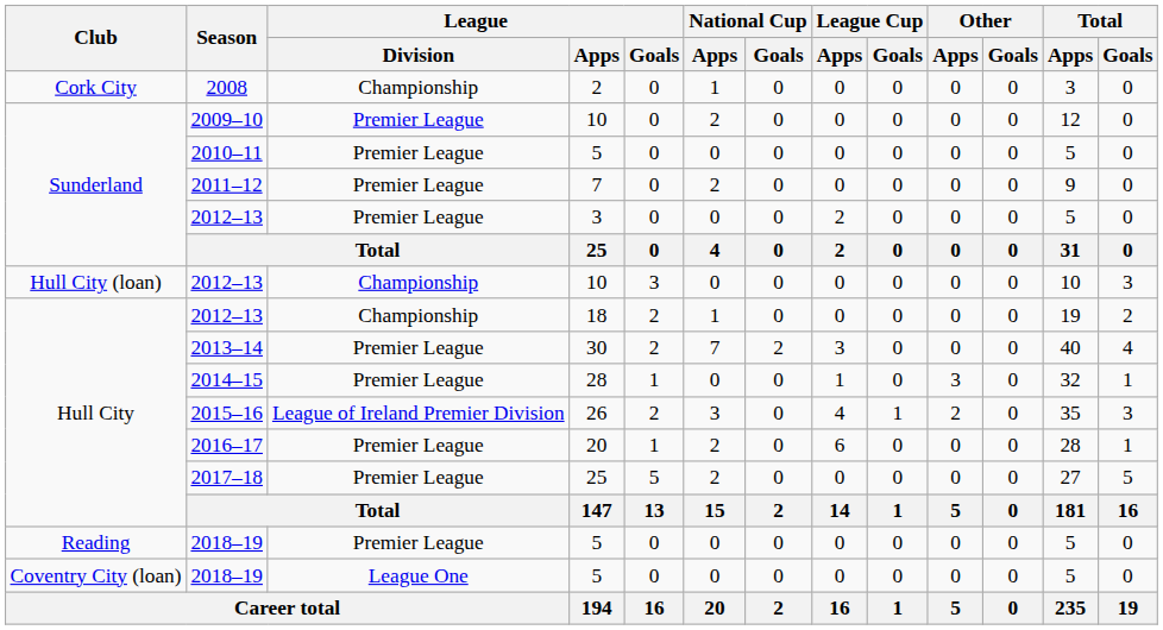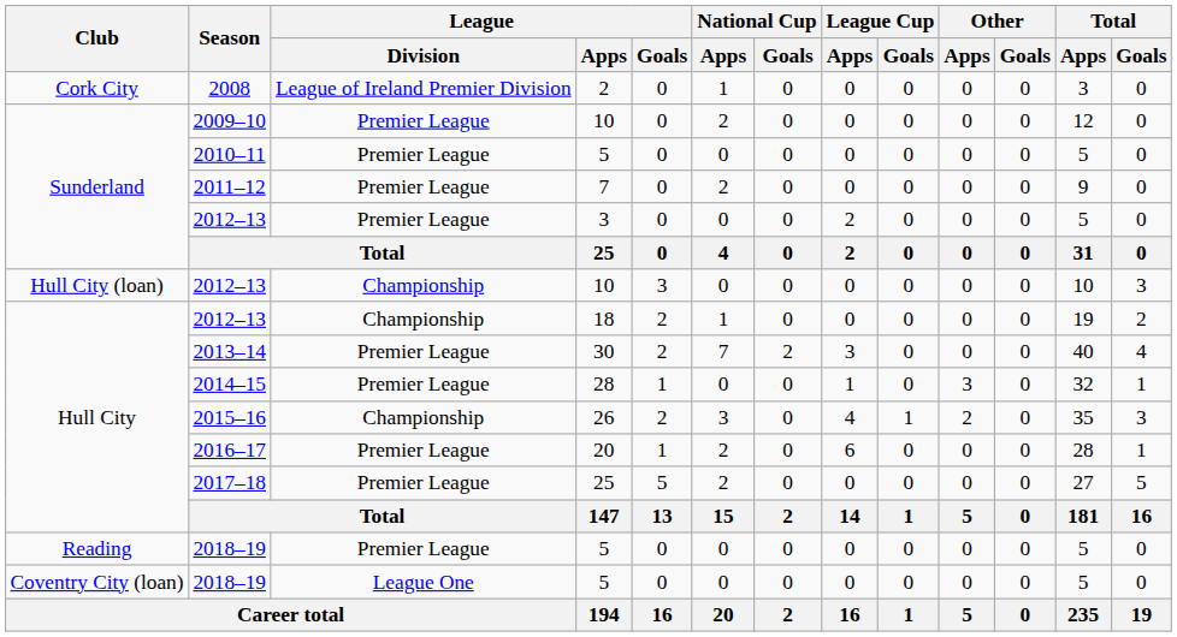 <table class="wikitable" style="text-align:center">
 <tr>
 <th rowspan=2>Club</th>
 <th rowspan=2>Season</th>
 <th colspan=3>League</th>
 <th colspan=2>National Cup</th>
 <th colspan=2>League Cup</th>
 <th colspan=2>Other</th>
 <th colspan=2>Total</th>
 </tr>
 <tr>
 <th>Division</th>
 <th>Apps</th>
 <th>Goals</th>
 <th>Apps</th>
 <th>Goals</th>
 <th>Apps</th>
 <th>Goals</th>
 <th>Apps</th>
 <th>Goals</th>
 <th>Apps</th>
 <th>Goals</th>
 </tr>
 <tr>
 <td><a href='#'>Cork City</a></td>
 <td><a href='#'>2008</a></td>
-<td>Championship</td>
+<td><a href='#'>League of Ireland Premier Division</a></td>
 <td>2</td>
 <td>0</td>
 <td>1</td>
 <td>0</td>
 <td>0</td>
 <td>0</td>
 <td>0</td>
 <td>0</td>
 <td>3</td>
 <td>0</td>
 </tr>
 <tr>
 <td rowspan=5><a href='#'>Sunderland</a></td>
 <td><a href='#'>2009–10</a></td>
 <td><a href='#'>Premier League</a></td>
 <td>10</td>
 <td>0</td>
 <td>2</td>
 <td>0</td>
 <td>0</td>
 <td>0</td>
 <td>0</td>
 <td>0</td>
 <td>12</td>
 <td>0</td>
 </tr>
 <tr>
 <td><a href='#'>2010–11</a></td>
 <td>Premier League</td>
 <td>5</td>
 <td>0</td>
 <td>0</td>
 <td>0</td>
 <td>0</td>
 <td>0</td>
 <td>0</td>
 <td>0</td>
 <td>5</td>
 <td>0</td>
 </tr>
 <tr>
 <td><a href='#'>2011–12</a></td>
 <td>Premier League</td>
 <td>7</td>
 <td>0</td>
 <td>2</td>
 <td>0</td>
 <td>0</td>
 <td>0</td>
 <td>0</td>
 <td>0</td>
 <td>9</td>
 <td>0</td>
 </tr>
 <tr>
 <td><a href='#'>2012–13</a></td>
 <td>Premier League</td>
 <td>3</td>
 <td>0</td>
 <td>0</td>
 <td>0</td>
 <td>2</td>
 <td>0</td>
 <td>0</td>
 <td>0</td>
 <td>5</td>
 <td>0</td>
 </tr>
 <tr>
 <th colspan=2>Total</th>
 <th>25</th>
 <th>0</th>
 <th>4</th>
 <th>0</th>
 <th>2</th>
 <th>0</th>
 <th>0</th>
 <th>0</th>
 <th>31</th>
 <th>0</th>
 </tr>
 <tr>
 <td><a href='#'>Hull City</a> (loan)</td>
 <td><a href='#'>2012–13</a></td>
 <td><a href='#'>Championship</a></td>
 <td>10</td>
 <td>3</td>
 <td>0</td>
 <td>0</td>
 <td>0</td>
 <td>0</td>
 <td>0</td>
 <td>0</td>
 <td>10</td>
 <td>3</td>
 </tr>
 <tr>
 <td rowspan=7>Hull City</td>
 <td><a href='#'>2012–13</a></td>
 <td>Championship</td>
 <td>18</td>
 <td>2</td>
 <td>1</td>
 <td>0</td>
 <td>0</td>
 <td>0</td>
 <td>0</td>
 <td>0</td>
 <td>19</td>
 <td>2</td>
 </tr>
 <tr>
 <td><a href='#'>2013–14</a></td>
 <td>Premier League</td>
 <td>30</td>
 <td>2</td>
 <td>7</td>
 <td>2</td>
 <td>3</td>
 <td>0</td>
 <td>0</td>
 <td>0</td>
 <td>40</td>
 <td>4</td>
 </tr>
 <tr>
 <td><a href='#'>2014–15</a></td>
 <td>Premier League</td>
 <td>28</td>
 <td>1</td>
 <td>0</td>
 <td>0</td>
 <td>1</td>
 <td>0</td>
 <td>3</td>
 <td>0</td>
 <td>32</td>
 <td>1</td>
 </tr>
 <tr>
 <td><a href='#'>2015–16</a></td>
-<td><a href='#'>League of Ireland Premier Division</a></td>
+<td>Championship</td>
 <td>26</td>
 <td>2</td>
 <td>3</td>
 <td>0</td>
 <td>4</td>
 <td>1</td>
 <td>2</td>
 <td>0</td>
 <td>35</td>
 <td>3</td>
 </tr>
 <tr>
 <td><a href='#'>2016–17</a></td>
 <td>Premier League</td>
 <td>20</td>
 <td>1</td>
 <td>2</td>
 <td>0</td>
 <td>6</td>
 <td>0</td>
 <td>0</td>
 <td>0</td>
 <td>28</td>
 <td>1</td>
 </tr>
 <tr>
 <td><a href='#'>2017–18</a></td>
 <td>Premier League</td>
 <td>25</td>
 <td>5</td>
 <td>2</td>
 <td>0</td>
 <td>0</td>
 <td>0</td>
 <td>0</td>
 <td>0</td>
 <td>27</td>
 <td>5</td>
 </tr>
 <tr>
 <th colspan=2>Total</th>
 <th>147</th>
 <th>13</th>
 <th>15</th>
 <th>2</th>
 <th>14</th>
 <th>1</th>
 <th>5</th>
 <th>0</th>
 <th>181</th>
 <th>16</th>
 </tr>
 <tr>
 <td><a href='#'>Reading</a></td>
 <td><a href='#'>2018–19</a></td>
 <td>Premier League</td>
 <td>5</td>
 <td>0</td>
 <td>0</td>
 <td>0</td>
 <td>0</td>
 <td>0</td>
 <td>0</td>
 <td>0</td>
 <td>5</td>
 <td>0</td>
 </tr>
 <tr>
 <td><a href='#'>Coventry City</a> (loan)</td>
 <td><a href='#'>2018–19</a></td>
 <td><a href='#'>League One</a></td>
 <td>5</td>
 <td>0</td>
 <td>0</td>
 <td>0</td>
 <td>0</td>
 <td>0</td>
 <td>0</td>
 <td>0</td>
 <td>5</td>
 <td>0</td>
 </tr>
 <tr>
 <th colspan=3>Career total</th>
 <th>194</th>
 <th>16</th>
 <th>20</th>
 <th>2</th>
 <th>16</th>
 <th>1</th>
 <th>5</th>
 <th>0</th>
 <th>235</th>
 <th>19</th>
 </tr>
 </table>
